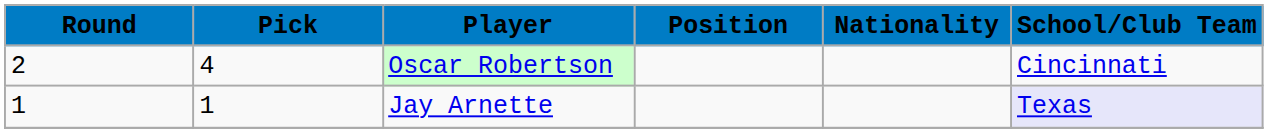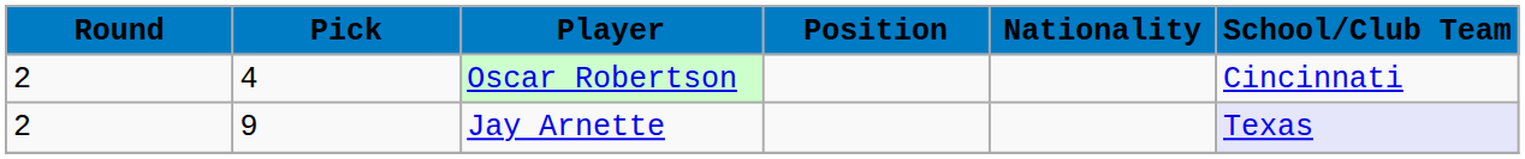 <table class="wikitable sortable sortable">
 <tr>
 <th style="background:#007CC5;" width="15%">Round</th>
 <th style="background:#007CC5;" width="15%">Pick</th>
 <th style="background:#007CC5;" width="20%">Player</th>
 <th style="background:#007CC5;" width="15%">Position</th>
 <th style="background:#007CC5;" width="15%">Nationality</th>
 <th style="background:#007CC5;" width="20%">School/Club Team</th>
 </tr>
 <tr>
 <td>2</td>
 <td>4</td>
 <td bgcolor="#CCFFCC"><a href='#'>Oscar Robertson</a></td>
 <td></td>
 <td></td>
 <td><a href='#'>Cincinnati</a></td>
 </tr>
 <tr>
-<td>1</td>
-<td>1</td>
+<td>2</td>
+<td>9</td>
 <td><a href='#'>Jay Arnette</a></td>
 <td></td>
 <td></td>
 <td style="background: lavender;"><a href='#'>Texas</a></td>
 </tr>
 <tr>
 </tr>
 </table>
